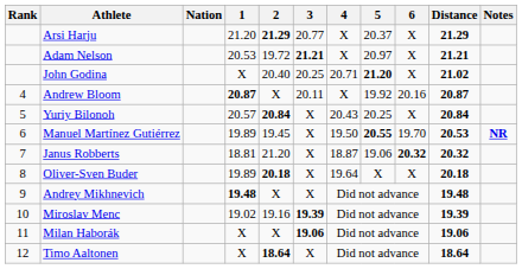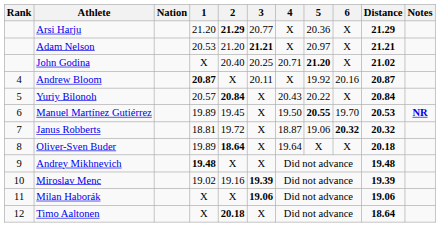 <table class="wikitable sortable" style=" text-align:center">
 <tr>
 <th>Rank</th>
 <th>Athlete</th>
 <th>Nation</th>
 <th>1</th>
 <th>2</th>
 <th>3</th>
 <th>4</th>
 <th>5</th>
 <th>6</th>
 <th>Distance</th>
 <th>Notes</th>
 </tr>
 <tr>
 <td></td>
 <td align=left><a href='#'>Arsi Harju</a></td>
 <td align=left></td>
 <td>21.20</td>
 <td><strong>21.29</strong></td>
 <td>20.77</td>
 <td data-sort-value=1.00>X</td>
-<td>20.37</td>
+<td>20.36</td>
 <td data-sort-value=1.00>X</td>
 <td><strong>21.29</strong></td>
 <td></td>
 </tr>
 <tr>
 <td></td>
 <td align=left><a href='#'>Adam Nelson</a></td>
 <td align=left></td>
 <td>20.53</td>
-<td>19.72</td>
+<td>21.20</td>
 <td><strong>21.21</strong></td>
 <td data-sort-value=1.00>X</td>
 <td>20.97</td>
 <td data-sort-value=1.00>X</td>
 <td><strong>21.21</strong></td>
 <td></td>
 </tr>
 <tr>
 <td></td>
 <td align=left><a href='#'>John Godina</a></td>
 <td align=left></td>
 <td data-sort-value=1.00>X</td>
 <td>20.40</td>
 <td>20.25</td>
 <td>20.71</td>
 <td><strong>21.20</strong></td>
 <td data-sort-value=1.00>X</td>
 <td><strong>21.02</strong></td>
 <td></td>
 </tr>
 <tr>
 <td>4</td>
 <td align=left><a href='#'>Andrew Bloom</a></td>
 <td align=left></td>
 <td><strong>20.87</strong></td>
 <td data-sort-value=1.00>X</td>
 <td>20.11</td>
 <td data-sort-value=1.00>X</td>
 <td>19.92</td>
 <td>20.16</td>
 <td><strong>20.87</strong></td>
 <td></td>
 </tr>
 <tr>
 <td>5</td>
 <td align=left><a href='#'>Yuriy Bilonoh</a></td>
 <td align=left></td>
 <td>20.57</td>
 <td><strong>20.84</strong></td>
 <td data-sort-value=1.00>X</td>
 <td>20.43</td>
-<td>20.25</td>
+<td>20.22</td>
 <td data-sort-value=1.00>X</td>
 <td><strong>20.84</strong></td>
 <td></td>
 </tr>
 <tr>
 <td>6</td>
 <td align=left><a href='#'>Manuel Martínez Gutiérrez</a></td>
 <td align=left></td>
 <td>19.89</td>
 <td>19.45</td>
 <td data-sort-value=1.00>X</td>
 <td>19.50</td>
 <td><strong>20.55</strong></td>
 <td>19.70</td>
 <td><strong>20.53</strong></td>
 <td><strong><a href='#'>NR</a></strong></td>
 </tr>
 <tr>
 <td>7</td>
 <td align=left><a href='#'>Janus Robberts</a></td>
 <td align=left></td>
 <td>18.81</td>
-<td>21.20</td>
+<td>19.72</td>
 <td data-sort-value=1.00>X</td>
 <td>18.87</td>
 <td>19.06</td>
 <td><strong>20.32</strong></td>
 <td><strong>20.32</strong></td>
 <td></td>
 </tr>
 <tr>
 <td>8</td>
 <td align=left><a href='#'>Oliver-Sven Buder</a></td>
 <td align=left></td>
 <td>19.89</td>
-<td><strong>20.18</strong></td>
+<td><strong>18.64</strong></td>
 <td data-sort-value=1.00>X</td>
 <td>19.64</td>
 <td data-sort-value=1.00>X</td>
 <td data-sort-value=1.00>X</td>
 <td><strong>20.18</strong></td>
 <td></td>
 </tr>
 <tr>
 <td>9</td>
 <td align=left><a href='#'>Andrey Mikhnevich</a></td>
 <td align=left></td>
 <td><strong>19.48</strong></td>
 <td data-sort-value=1.00>X</td>
 <td data-sort-value=1.00>X</td>
 <td colspan=3 data-sort-value=0.00>Did not advance</td>
 <td><strong>19.48</strong></td>
 <td></td>
 </tr>
 <tr>
 <td>10</td>
 <td align=left><a href='#'>Miroslav Menc</a></td>
 <td align=left></td>
 <td>19.02</td>
 <td>19.16</td>
 <td><strong>19.39</strong></td>
 <td colspan=3 data-sort-value=0.00>Did not advance</td>
 <td><strong>19.39</strong></td>
 <td></td>
 </tr>
 <tr>
 <td>11</td>
 <td align=left><a href='#'>Milan Haborák</a></td>
 <td align=left></td>
 <td data-sort-value=1.00>X</td>
 <td data-sort-value=1.00>X</td>
 <td><strong>19.06</strong></td>
 <td colspan=3 data-sort-value=0.00>Did not advance</td>
 <td><strong>19.06</strong></td>
 <td></td>
 </tr>
 <tr>
 <td>12</td>
 <td align=left><a href='#'>Timo Aaltonen</a></td>
 <td align=left></td>
 <td data-sort-value=1.00>X</td>
-<td><strong>18.64</strong></td>
+<td><strong>20.18</strong></td>
 <td data-sort-value=1.00>X</td>
 <td colspan=3 data-sort-value=0.00>Did not advance</td>
 <td><strong>18.64</strong></td>
 <td></td>
 </tr>
 </table>
